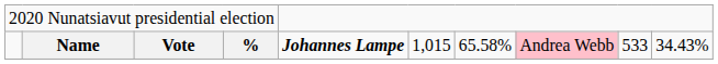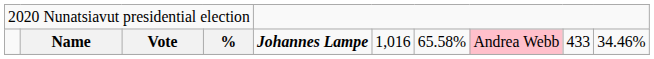 <table class="wikitable">
 <tr>
 <td colspan=4 align=center>2020 Nunatsiavut presidential election</td>
 </tr>
 <tr>
 <td></td>
 <th><strong>Name </strong></th>
 <th><strong>Vote</strong></th>
 <th><strong>%</strong><br></th>
 <td><strong><em>Johannes Lampe</em></strong></td>
-<td>1,015</td>
+<td>1,016</td>
 <td>65.58%<br></td>
 <td style="background: pink;">Andrea Webb</td>
-<td>533</td>
-<td>34.43%</td>
+<td>433</td>
+<td>34.46%</td>
 </tr>
 <tr>
 </tr>
 </table>
